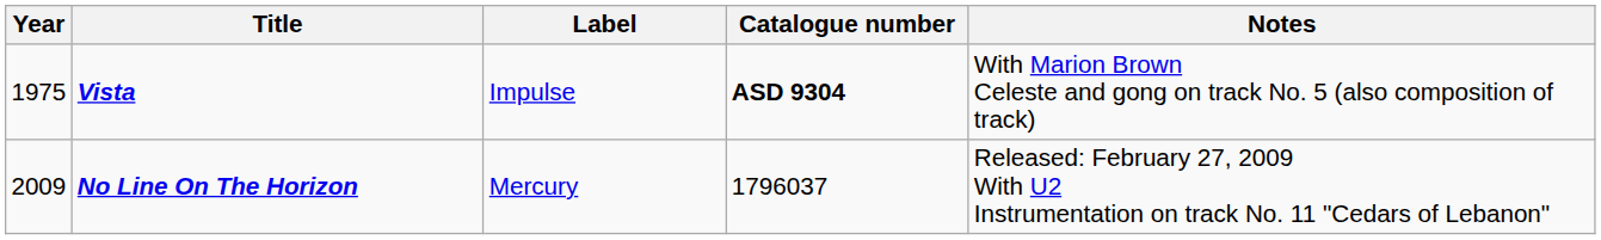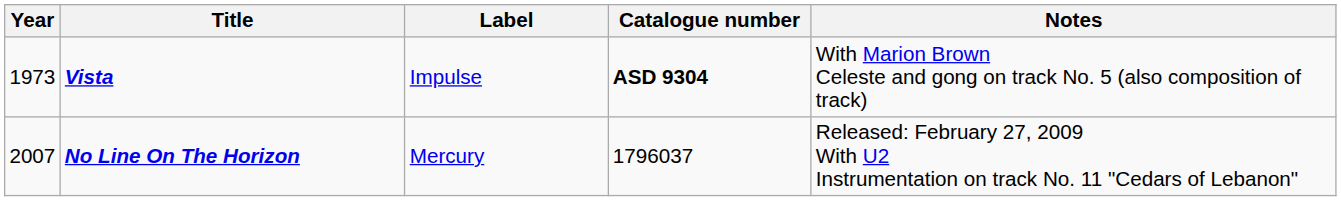 <table class="wikitable">
 <tr>
 <th width="35">Year</th>
 <th width="260">Title</th>
 <th width="150">Label</th>
 <th width="150">Catalogue number</th>
 <th width="400">Notes</th>
 </tr>
 <tr>
-<td align="center">1975</td>
+<td align="center">1973</td>
 <td><strong><em><a href='#'>Vista</a></em></strong></td>
 <td><a href='#'>Impulse</a></td>
 <td><strong>ASD 9304</strong></td>
 <td>With <a href='#'>Marion Brown</a><br>Celeste and gong on track No. 5 (also composition of track)</td>
 </tr>
 <tr>
-<td align="center">2009</td>
+<td align="center">2007</td>
 <td><strong><em><a href='#'>No Line On The Horizon</a></em></strong></td>
 <td><a href='#'>Mercury</a></td>
 <td>1796037</td>
 <td>Released: February 27, 2009<br>With <a href='#'>U2</a><br> Instrumentation on track No. 11 "Cedars of Lebanon"</td>
 </tr>
 </table>
